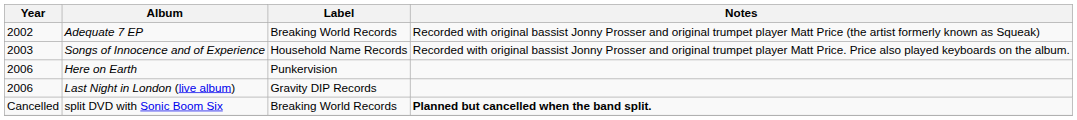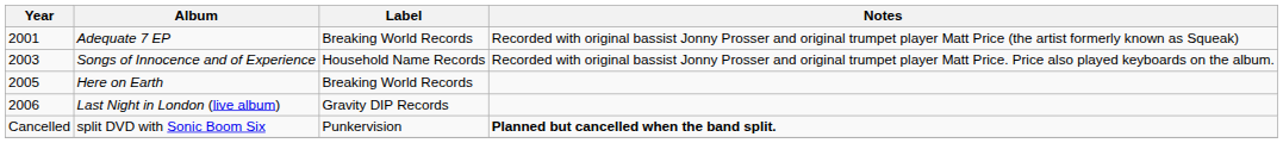 <table class="wikitable">
 <tr>
 <th>Year</th>
 <th>Album</th>
 <th>Label</th>
 <th>Notes</th>
 </tr>
 <tr>
-<td>2002</td>
+<td>2001</td>
 <td><em>Adequate 7 EP</em></td>
 <td>Breaking World Records</td>
 <td>Recorded with original bassist Jonny Prosser and original trumpet player Matt Price (the artist formerly known as Squeak)</td>
 </tr>
 <tr>
 <td>2003</td>
 <td><em>Songs of Innocence and of Experience</em></td>
 <td>Household Name Records</td>
 <td>Recorded with original bassist Jonny Prosser and original trumpet player Matt Price. Price also played keyboards on the album.</td>
 </tr>
 <tr>
-<td>2006</td>
+<td>2005</td>
 <td><em>Here on Earth</em></td>
-<td>Punkervision</td>
+<td>Breaking World Records</td>
 <td></td>
 </tr>
 <tr>
 <td>2006</td>
 <td><em>Last Night in London</em> (<a href='#'>live album</a>)</td>
 <td>Gravity DIP Records</td>
 <td></td>
 </tr>
 <tr>
 <td>Cancelled</td>
 <td>split DVD with <a href='#'>Sonic Boom Six</a></td>
-<td>Breaking World Records</td>
+<td>Punkervision</td>
 <td><strong>Planned but cancelled when the band split.</strong></td>
 </tr>
 <tr>
 </tr>
 </table>
